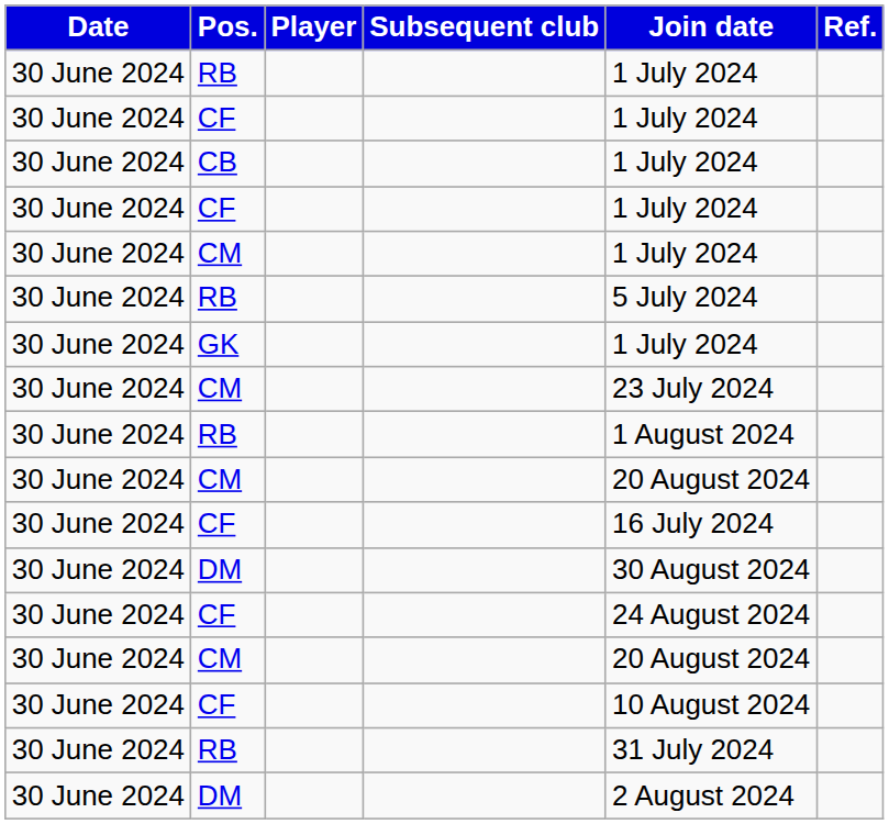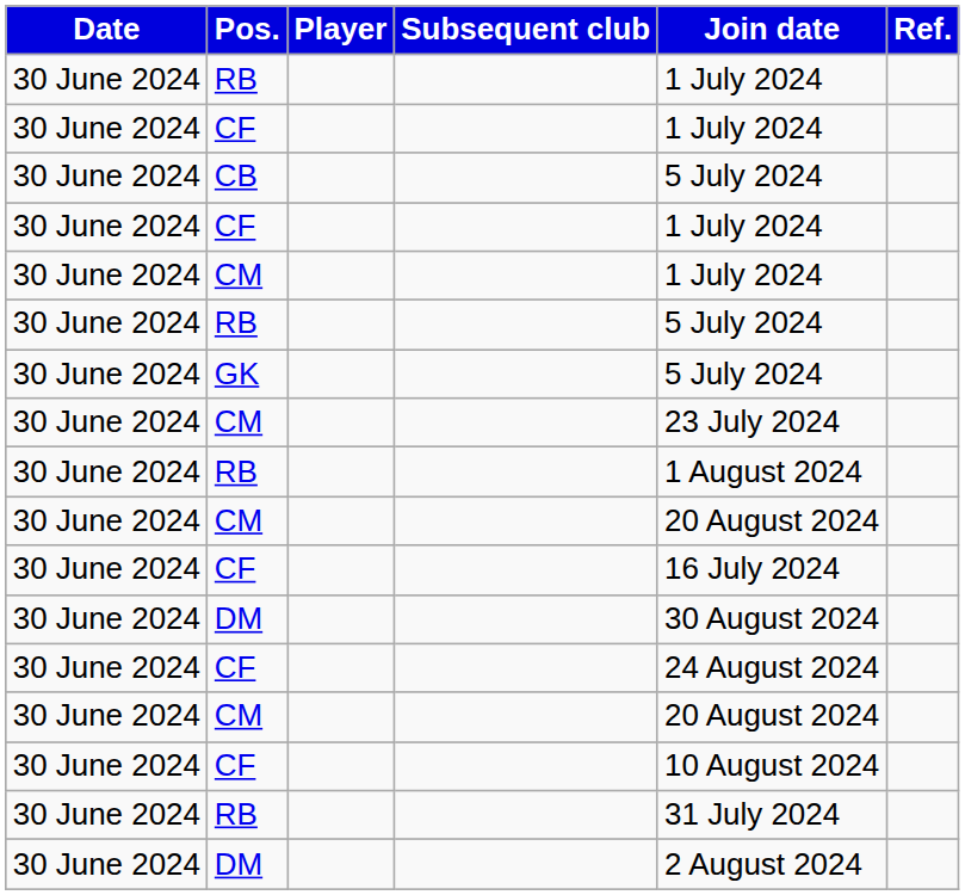 <table class="wikitable plainrowheaders sortable">
 <tr>
 <th style="color:#ffffff; background:#0000dd;">Date</th>
 <th style="color:#ffffff; background:#0000dd;">Pos.</th>
 <th style="color:#ffffff; background:#0000dd;">Player</th>
 <th style="color:#ffffff; background:#0000dd;">Subsequent club</th>
 <th style="color:#ffffff; background:#0000dd;">Join date</th>
 <th style="color:#ffffff; background:#0000dd;">Ref.</th>
 </tr>
 <tr>
 <td>30 June 2024</td>
 <td><a href='#'>RB</a></td>
 <td></td>
 <td></td>
 <td>1 July 2024</td>
 <td></td>
 </tr>
 <tr>
 <td>30 June 2024</td>
 <td><a href='#'>CF</a></td>
 <td></td>
 <td></td>
 <td>1 July 2024</td>
 <td></td>
 </tr>
 <tr>
 <td>30 June 2024</td>
 <td><a href='#'>CB</a></td>
 <td></td>
 <td></td>
-<td>1 July 2024</td>
+<td>5 July 2024</td>
 <td></td>
 </tr>
 <tr>
 <td>30 June 2024</td>
 <td><a href='#'>CF</a></td>
 <td></td>
 <td></td>
 <td>1 July 2024</td>
 <td></td>
 </tr>
 <tr>
 <td>30 June 2024</td>
 <td><a href='#'>CM</a></td>
 <td></td>
 <td></td>
 <td>1 July 2024</td>
 <td></td>
 </tr>
 <tr>
 <td>30 June 2024</td>
 <td><a href='#'>RB</a></td>
 <td></td>
 <td></td>
 <td>5 July 2024</td>
 <td></td>
 </tr>
 <tr>
 <td>30 June 2024</td>
 <td><a href='#'>GK</a></td>
 <td></td>
 <td></td>
-<td>1 July 2024</td>
+<td>5 July 2024</td>
 <td></td>
 </tr>
 <tr>
 <td>30 June 2024</td>
 <td><a href='#'>CM</a></td>
 <td></td>
 <td></td>
 <td>23 July 2024</td>
 <td></td>
 </tr>
 <tr>
 <td>30 June 2024</td>
 <td><a href='#'>RB</a></td>
 <td></td>
 <td></td>
 <td>1 August 2024</td>
 <td></td>
 </tr>
 <tr>
 <td>30 June 2024</td>
 <td><a href='#'>CM</a></td>
 <td></td>
 <td></td>
 <td>20 August 2024</td>
 <td></td>
 </tr>
 <tr>
 <td>30 June 2024</td>
 <td><a href='#'>CF</a></td>
 <td></td>
 <td></td>
 <td>16 July 2024</td>
 <td></td>
 </tr>
 <tr>
 <td>30 June 2024</td>
 <td><a href='#'>DM</a></td>
 <td></td>
 <td></td>
 <td>30 August 2024</td>
 <td></td>
 </tr>
 <tr>
 <td>30 June 2024</td>
 <td><a href='#'>CF</a></td>
 <td></td>
 <td></td>
 <td>24 August 2024</td>
 <td></td>
 </tr>
 <tr>
 <td>30 June 2024</td>
 <td><a href='#'>CM</a></td>
 <td></td>
 <td></td>
 <td>20 August 2024</td>
 <td></td>
 </tr>
 <tr>
 <td>30 June 2024</td>
 <td><a href='#'>CF</a></td>
 <td></td>
 <td></td>
 <td>10 August 2024</td>
 <td></td>
 </tr>
 <tr>
 <td>30 June 2024</td>
 <td><a href='#'>RB</a></td>
 <td></td>
 <td></td>
 <td>31 July 2024</td>
 <td></td>
 </tr>
 <tr>
 <td>30 June 2024</td>
 <td><a href='#'>DM</a></td>
 <td></td>
 <td></td>
 <td>2 August 2024</td>
 <td></td>
 </tr>
 </table>
